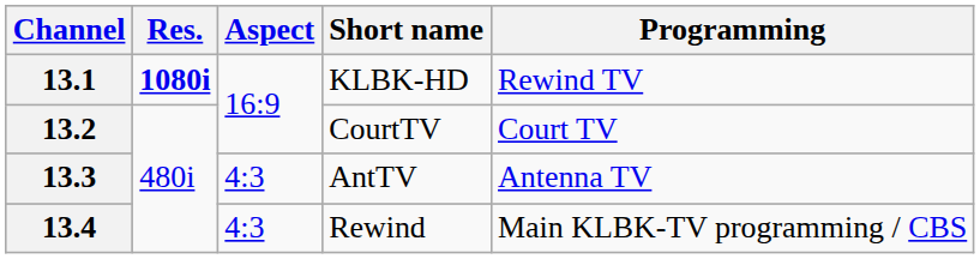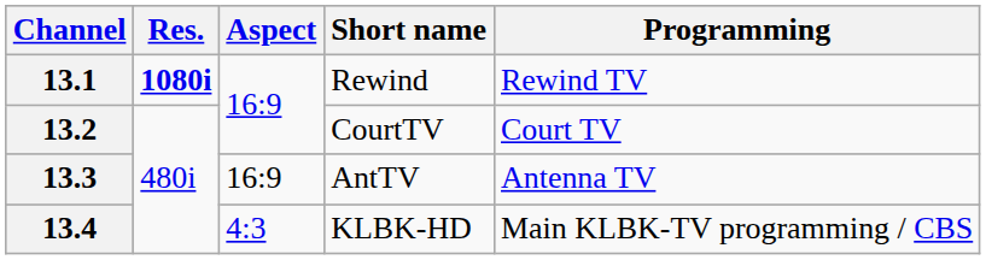 <table class="wikitable">
 <tr>
 <th><a href='#'>Channel</a></th>
 <th><a href='#'>Res.</a></th>
 <th><a href='#'>Aspect</a></th>
 <th>Short name</th>
 <th>Programming</th>
 </tr>
 <tr>
 <th scope = "row">13.1</th>
 <td><strong><a href='#'>1080i</a></strong></td>
 <td rowspan=2><a href='#'>16:9</a></td>
-<td>KLBK-HD</td>
+<td>Rewind</td>
 <td><a href='#'>Rewind TV</a></td>
 </tr>
 <tr>
 <th scope = "row">13.2</th>
 <td rowspan=3><a href='#'>480i</a></td>
 <td>CourtTV</td>
 <td><a href='#'>Court TV</a></td>
 </tr>
 <tr>
 <th scope = "row">13.3</th>
-<td><a href='#'>4:3</a></td>
+<td>16:9</td>
 <td>AntTV</td>
 <td><a href='#'>Antenna TV</a></td>
 </tr>
 <tr>
 <th scope = "row">13.4</th>
 <td><a href='#'>4:3</a></td>
-<td>Rewind</td>
+<td>KLBK-HD</td>
 <td>Main KLBK-TV programming / <a href='#'>CBS</a></td>
 </tr>
 </table>
